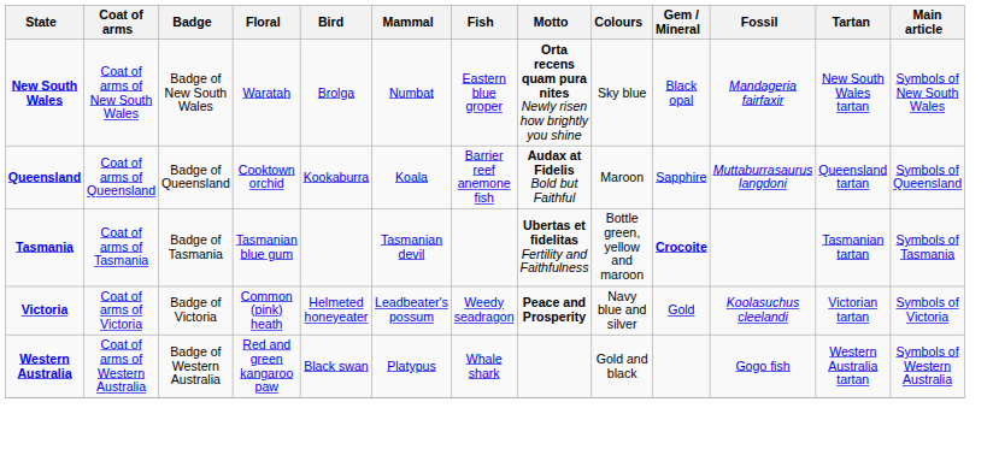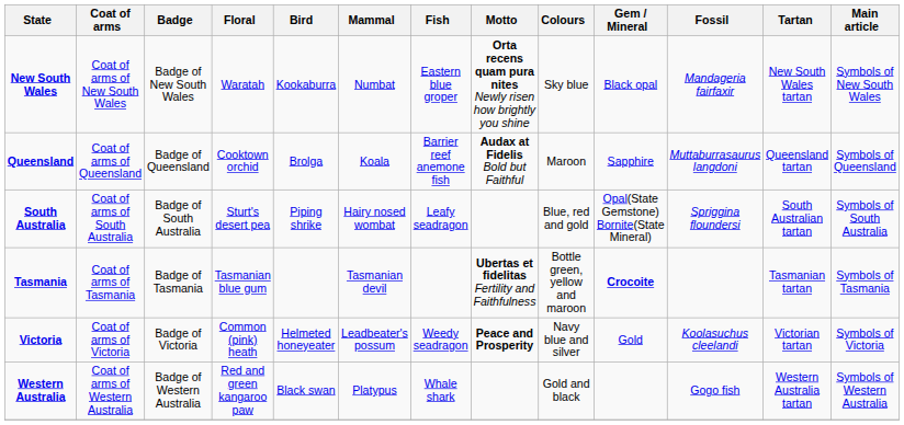 <table class="wikitable sortable" style="width:auto;text-align:center;">
 <tr>
 <th style="width:64px;">State  </th>
 <th style="width:*;">Coat of arms  </th>
 <th style="width:*;">Badge  </th>
 <th style="width:*;">Floral  </th>
 <th style="width:*;">Bird   </th>
 <th style="width:*;">Mammal  </th>
 <th style="width:*;">Fish  </th>
 <th style="width:*;">Motto  </th>
 <th style="width:*;">Colours  </th>
 <th style="width:*;">Gem / Mineral  </th>
 <th style="width:*;">Fossil  </th>
 <th style="width:*;">Tartan </th>
 <th style="width:*;">Main article  </th>
 </tr>
 <tr>
 <td><strong><a href='#'>New South Wales</a></strong><br></td>
 <td><a href='#'>Coat of arms of New South Wales</a><br></td>
 <td>Badge of New South Wales<br></td>
 <td><a href='#'>Waratah</a><br></td>
-<td><a href='#'>Brolga</a><br></td>
+<td><a href='#'>Kookaburra</a><br></td>
 <td><a href='#'>Numbat</a><br></td>
 <td><a href='#'>Eastern blue groper</a><br></td>
 <td><strong>Orta recens quam pura nites</strong><br> <em>Newly risen how brightly you shine</em></td>
 <td>Sky blue<br></td>
 <td><a href='#'>Black opal</a><br></td>
 <td><em><a href='#'>Mandageria fairfaxir</a></em></td>
 <td><a href='#'>New South Wales tartan</a><br></td>
 <td><a href='#'>Symbols of New South Wales</a></td>
 </tr>
 <tr>
 <td><strong><a href='#'>Queensland</a></strong><br></td>
 <td><a href='#'>Coat of arms of Queensland</a><br></td>
 <td>Badge of Queensland<br></td>
 <td><a href='#'>Cooktown orchid</a><br></td>
-<td><a href='#'>Kookaburra</a><br></td>
+<td><a href='#'>Brolga</a><br></td>
 <td><a href='#'>Koala</a><br></td>
 <td><a href='#'>Barrier reef anemone fish</a><br></td>
 <td><strong>Audax at Fidelis</strong> <br> <em>Bold but Faithful</em></td>
 <td>Maroon<br></td>
 <td><a href='#'>Sapphire</a><br></td>
 <td><em><a href='#'>Muttaburrasaurus langdoni</a></em><br></td>
 <td><a href='#'>Queensland tartan</a><br></td>
 <td><a href='#'>Symbols of Queensland</a></td>
+</tr>
+<tr>
+<td><strong><a href='#'>South Australia</a></strong><br></td>
+<td><a href='#'>Coat of arms of South Australia</a><br></td>
+<td>Badge of South Australia<br></td>
+<td><a href='#'>Sturt's desert pea</a><br></td>
+<td><a href='#'>Piping shrike</a><br></td>
+<td><a href='#'>Hairy nosed wombat</a><br></td>
+<td><a href='#'>Leafy seadragon</a><br></td>
+<td></td>
+<td>Blue, red and gold <br></td>
+<td><a href='#'>Opal</a>(State Gemstone)<br><a href='#'>Bornite</a>(State Mineral)<br></td>
+<td><em><a href='#'>Spriggina floundersi</a></em><br></td>
+<td><a href='#'>South Australian tartan</a><br></td>
+<td><a href='#'>Symbols of South Australia</a></td>
 </tr>
 <tr>
 <td><strong><a href='#'>Tasmania</a></strong><br></td>
 <td><a href='#'>Coat of arms of Tasmania</a><br></td>
 <td>Badge of Tasmania<br></td>
 <td><a href='#'>Tasmanian blue gum</a><br></td>
 <td></td>
 <td><a href='#'>Tasmanian devil</a><br></td>
 <td></td>
 <td><strong>Ubertas et fidelitas</strong> <br> <em>Fertility and Faithfulness</em></td>
 <td>Bottle green, yellow and maroon<br></td>
 <td><strong><a href='#'>Crocoite</a><br></strong></td>
 <td></td>
 <td><a href='#'>Tasmanian tartan</a><br></td>
 <td><a href='#'>Symbols of Tasmania</a></td>
 </tr>
 <tr>
 <td><strong><a href='#'>Victoria</a></strong><br></td>
 <td><a href='#'>Coat of arms of Victoria</a><br></td>
 <td>Badge of Victoria<br></td>
 <td><a href='#'>Common (pink) heath</a><br></td>
 <td><a href='#'>Helmeted honeyeater</a><br></td>
 <td><a href='#'>Leadbeater's possum</a><br></td>
 <td><a href='#'>Weedy seadragon</a><br></td>
 <td><strong>Peace and Prosperity</strong></td>
 <td>Navy blue and silver <br></td>
 <td><a href='#'>Gold</a><br></td>
 <td><em><a href='#'>Koolasuchus cleelandi</a></em><br></td>
 <td><a href='#'>Victorian tartan</a><br></td>
 <td><a href='#'>Symbols of Victoria</a></td>
 </tr>
 <tr>
 <td><strong><a href='#'>Western Australia</a></strong><br></td>
 <td><a href='#'>Coat of arms of Western Australia</a><br></td>
 <td>Badge of Western Australia<br></td>
 <td><a href='#'>Red and green kangaroo paw</a><br></td>
 <td><a href='#'>Black swan</a><br></td>
 <td><a href='#'>Platypus</a><br></td>
 <td><a href='#'>Whale shark</a><br></td>
 <td></td>
 <td>Gold and black <br></td>
 <td></td>
 <td><a href='#'>Gogo fish</a><br></td>
 <td><a href='#'>Western Australia tartan</a><br></td>
 <td><a href='#'>Symbols of Western Australia</a></td>
 </tr>
 <tr>
 </tr>
 </table>
